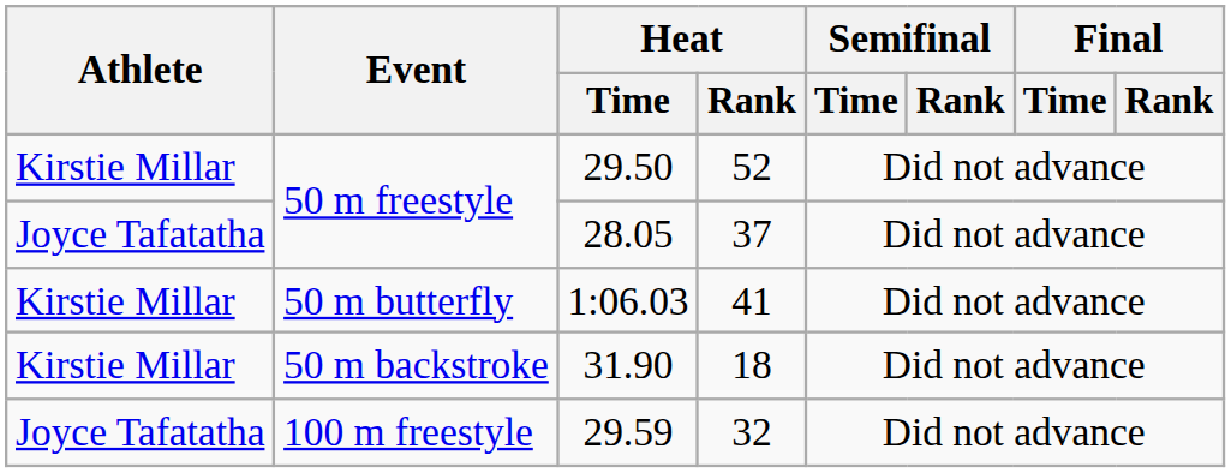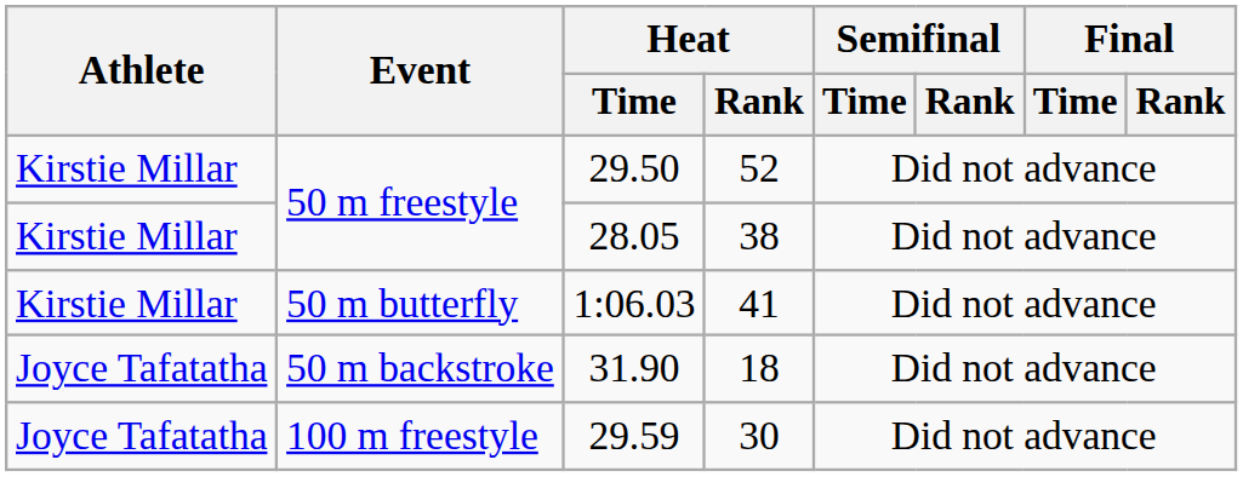 <table class=wikitable style=font-size:90%>
 <tr>
 <th rowspan=2>Athlete</th>
 <th rowspan=2>Event</th>
 <th colspan=2>Heat</th>
 <th colspan=2>Semifinal</th>
 <th colspan=2>Final</th>
 </tr>
 <tr style=font-size:95%>
 <th>Time</th>
 <th>Rank</th>
 <th>Time</th>
 <th>Rank</th>
 <th>Time</th>
 <th>Rank</th>
 </tr>
 <tr align=center>
 <td align=left><a href='#'>Kirstie Millar</a></td>
 <td align=left rowspan=2><a href='#'>50 m freestyle</a></td>
 <td>29.50</td>
 <td>52</td>
 <td colspan=4>Did not advance</td>
 </tr>
 <tr align=center>
-<td align=left><a href='#'>Joyce Tafatatha</a></td>
+<td align=left><a href='#'>Kirstie Millar</a></td>
 <td>28.05</td>
-<td>37</td>
+<td>38</td>
 <td colspan=4>Did not advance</td>
 </tr>
 <tr align=center>
 <td align=left><a href='#'>Kirstie Millar</a></td>
 <td align=left><a href='#'>50 m butterfly</a></td>
 <td>1:06.03</td>
 <td>41</td>
 <td colspan=4>Did not advance</td>
 </tr>
 <tr align=center>
-<td align=left><a href='#'>Kirstie Millar</a></td>
+<td align=left><a href='#'>Joyce Tafatatha</a></td>
 <td align=left><a href='#'>50 m backstroke</a></td>
 <td>31.90</td>
 <td>18</td>
 <td colspan=4>Did not advance</td>
 </tr>
 <tr align=center>
 <td align=left><a href='#'>Joyce Tafatatha</a></td>
 <td align=left><a href='#'>100 m freestyle</a></td>
 <td>29.59</td>
-<td>32</td>
+<td>30</td>
 <td colspan=4>Did not advance</td>
 </tr>
 </table>
